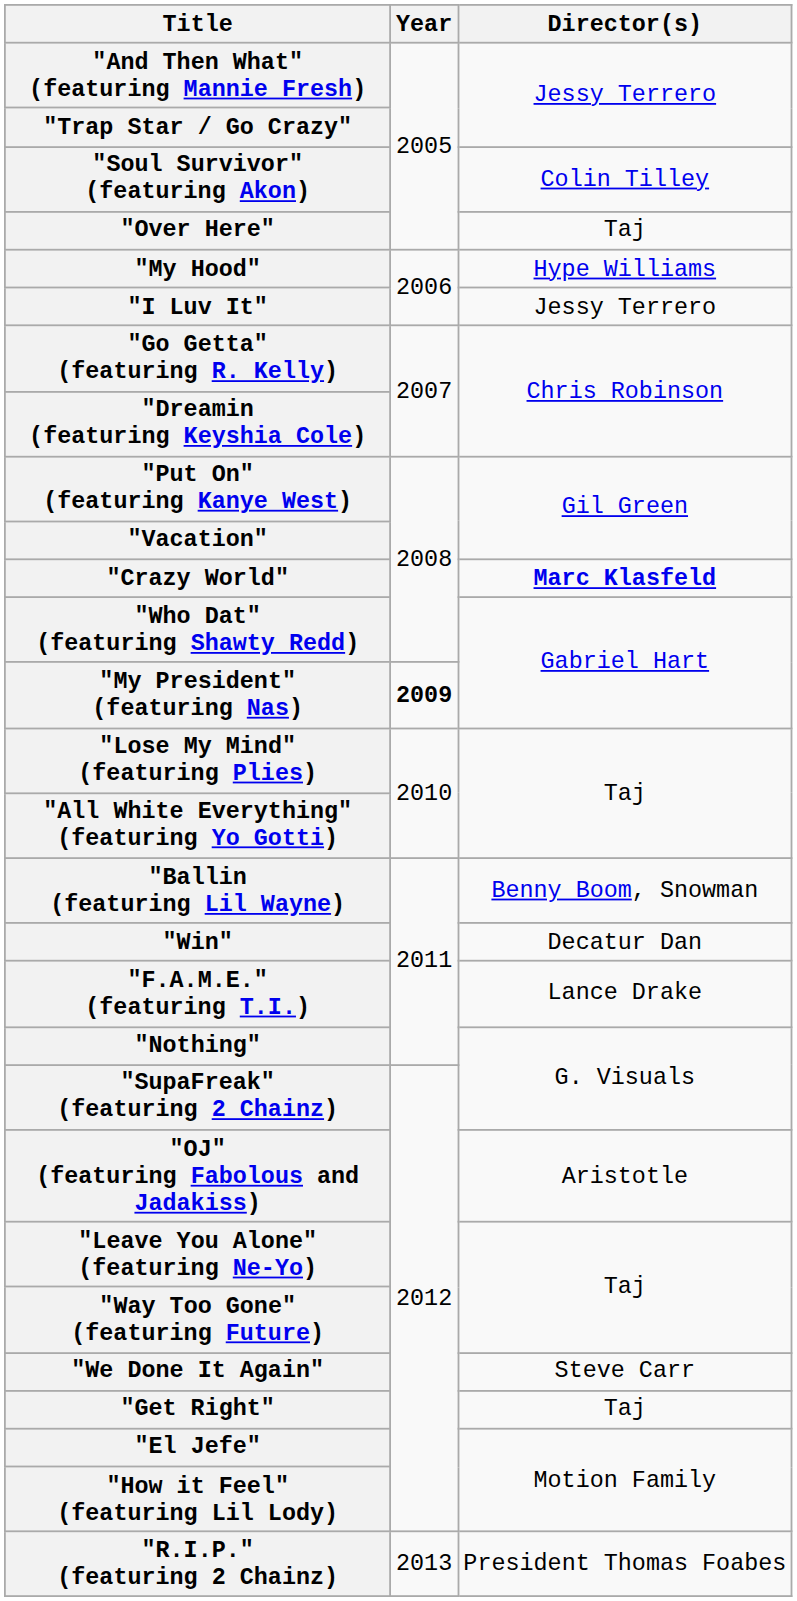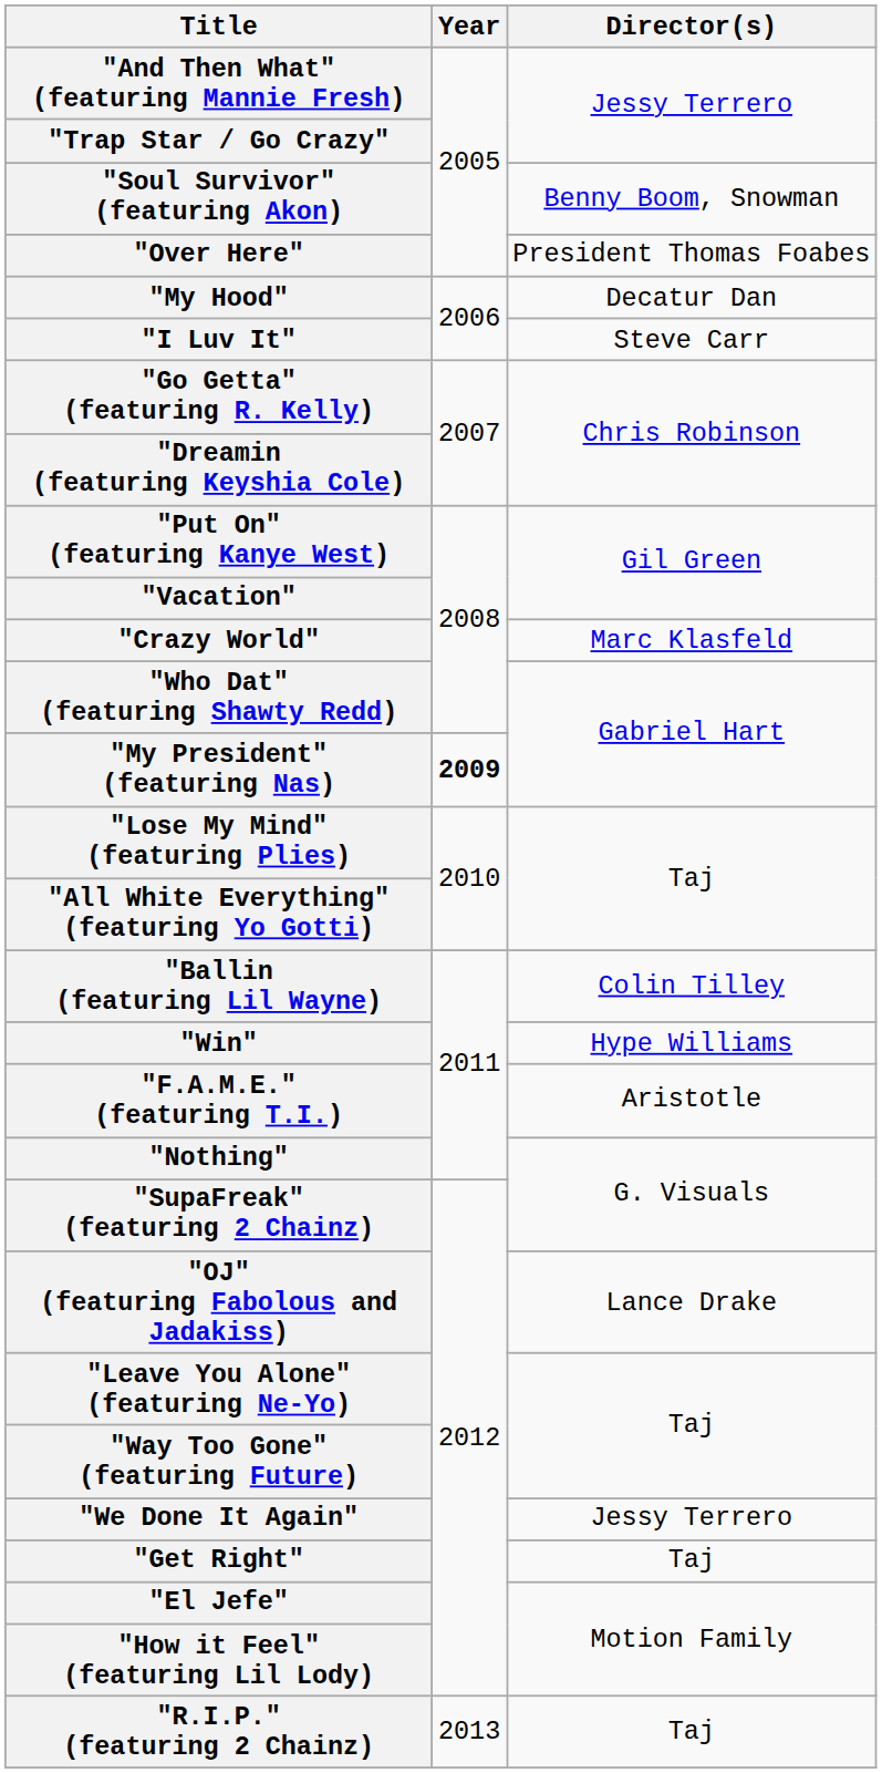 <table class="wikitable plainrowheaders" style="text-align:center;">
 <tr>
 <th scope="col" style="width:16em;">Title</th>
 <th scope="col">Year</th>
 <th scope="col">Director(s)</th>
 </tr>
 <tr>
 <th scope="row">"And Then What"<br><span>(featuring <a href='#'>Mannie Fresh</a>)</span></th>
 <td rowspan="4">2005</td>
 <td rowspan="2"><a href='#'>Jessy Terrero</a></td>
 </tr>
 <tr>
 <th scope="row">"Trap Star / Go Crazy"</th>
 </tr>
 <tr>
 <th scope="row">"Soul Survivor"<br><span>(featuring <a href='#'>Akon</a>)</span></th>
-<td><a href='#'>Colin Tilley</a></td>
+<td><a href='#'>Benny Boom</a>, Snowman</td>
 </tr>
 <tr>
 <th scope="row">"Over Here"</th>
-<td>Taj</td>
+<td>President Thomas Foabes</td>
 </tr>
 <tr>
 <th scope="row">"My Hood"</th>
 <td rowspan="2">2006</td>
-<td><a href='#'>Hype Williams</a></td>
+<td>Decatur Dan</td>
 </tr>
 <tr>
 <th scope="row">"I Luv It"</th>
-<td>Jessy Terrero</td>
+<td>Steve Carr</td>
 </tr>
 <tr>
 <th scope="row">"Go Getta"<br><span>(featuring <a href='#'>R. Kelly</a>)</span></th>
 <td rowspan="2">2007</td>
 <td rowspan="2"><a href='#'>Chris Robinson</a></td>
 </tr>
 <tr>
 <th scope="row">"Dreamin<br><span>(featuring <a href='#'>Keyshia Cole</a>)</span></th>
 </tr>
 <tr>
 <th scope="row">"Put On"<br><span>(featuring <a href='#'>Kanye West</a>)</span></th>
 <td rowspan="4">2008</td>
 <td rowspan="2"><a href='#'>Gil Green</a></td>
 </tr>
 <tr>
 <th scope="row">"Vacation"</th>
 </tr>
 <tr>
 <th scope="row">"Crazy World"</th>
-<td><strong><a href='#'>Marc Klasfeld</a></strong></td>
+<td><a href='#'>Marc Klasfeld</a></td>
 </tr>
 <tr>
 <th scope="row">"Who Dat"<br><span>(featuring <a href='#'>Shawty Redd</a>)</span></th>
 <td rowspan="2"><a href='#'>Gabriel Hart</a></td>
 </tr>
 <tr>
 <th scope="row">"My President"<br><span>(featuring <a href='#'>Nas</a>)</span></th>
 <td><strong>2009</strong></td>
 </tr>
 <tr>
 <th scope="row">"Lose My Mind"<br><span>(featuring <a href='#'>Plies</a>)</span></th>
 <td rowspan="2">2010</td>
 <td rowspan="2">Taj</td>
 </tr>
 <tr>
 <th scope="row">"All White Everything"<br><span>(featuring <a href='#'>Yo Gotti</a>)</span></th>
 </tr>
 <tr>
 <th scope="row">"Ballin<br><span>(featuring <a href='#'>Lil Wayne</a>)</span></th>
 <td rowspan="4">2011</td>
-<td><a href='#'>Benny Boom</a>, Snowman</td>
+<td><a href='#'>Colin Tilley</a></td>
 </tr>
 <tr>
 <th scope="row">"Win"</th>
-<td>Decatur Dan</td>
+<td><a href='#'>Hype Williams</a></td>
 </tr>
 <tr>
 <th scope="row">"F.A.M.E."<br><span>(featuring <a href='#'>T.I.</a>)</span></th>
-<td>Lance Drake</td>
+<td>Aristotle</td>
 </tr>
 <tr>
 <th scope="row">"Nothing"</th>
 <td rowspan="2">G. Visuals</td>
 </tr>
 <tr>
 <th scope="row">"SupaFreak"<br><span>(featuring <a href='#'>2 Chainz</a>)</span></th>
 <td rowspan="8">2012</td>
 </tr>
 <tr>
 <th scope="row">"OJ"<br><span>(featuring <a href='#'>Fabolous</a> and <a href='#'>Jadakiss</a>)</span></th>
-<td>Aristotle</td>
+<td>Lance Drake</td>
 </tr>
 <tr>
 <th scope="row">"Leave You Alone"<br><span>(featuring <a href='#'>Ne-Yo</a>)</span></th>
 <td rowspan="2">Taj</td>
 </tr>
 <tr>
 <th scope="row">"Way Too Gone"<br><span>(featuring <a href='#'>Future</a>)</span></th>
 </tr>
 <tr>
 <th scope="row">"We Done It Again"</th>
-<td>Steve Carr</td>
+<td>Jessy Terrero</td>
 </tr>
 <tr>
 <th scope="row">"Get Right"</th>
 <td>Taj</td>
 </tr>
 <tr>
 <th scope="row">"El Jefe"</th>
 <td rowspan="2">Motion Family</td>
 </tr>
 <tr>
 <th scope="row">"How it Feel"<br><span>(featuring Lil Lody)</span></th>
 </tr>
 <tr>
 <th scope="row">"R.I.P."<br><span>(featuring 2 Chainz)</span></th>
 <td>2013</td>
-<td>President Thomas Foabes</td>
+<td>Taj</td>
 </tr>
 </table>
